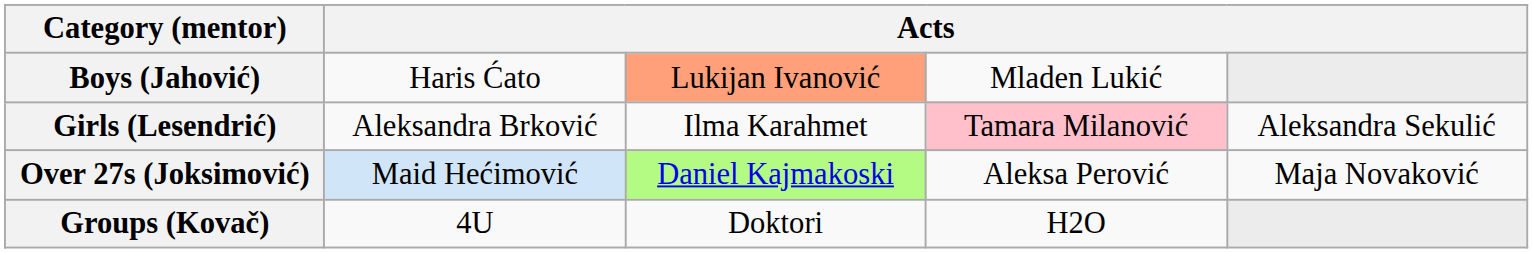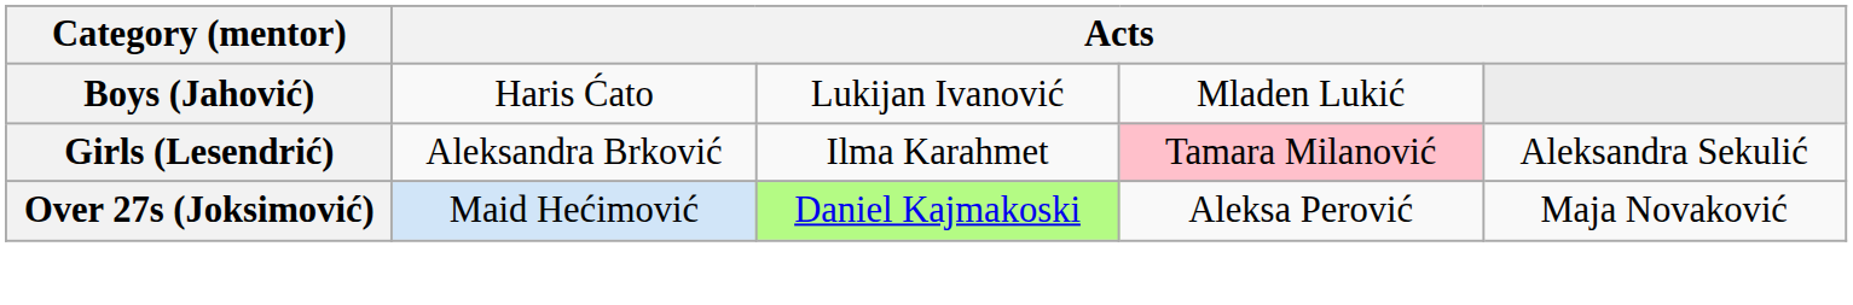 <table class="wikitable" style="text-align:center">
 <tr>
 <th scope="col" style="width:160px;">Category (mentor)</th>
 <th scope="col" colspan="4">Acts</th>
 </tr>
 <tr>
 <th scope="row">Boys (Jahović)</th>
 <td style="width:150px;">Haris Ćato</td>
-<td style="background: lightsalmon; width:150px;">Lukijan Ivanović</td>
+<td style="width:150px;">Lukijan Ivanović</td>
 <td style="width:150px;">Mladen Lukić</td>
 <td style="background:#ececec;"></td>
 </tr>
 <tr>
 <th scope="row">Girls (Lesendrić)</th>
 <td style="width:150px;">Aleksandra Brković</td>
 <td style=" width:130px;">Ilma Karahmet</td>
 <td style="width:150px;background:pink;">Tamara Milanović</td>
 <td style="width:150px;">Aleksandra Sekulić</td>
 </tr>
 <tr>
 <th scope="row">Over 27s (Joksimović)</th>
 <td style="width:150px; background:#d1e5f8">Maid Hećimović</td>
 <td style="background:#B4FB84;"><a href='#'>Daniel Kajmakoski</a></td>
 <td style="width:150px;">Aleksa Perović</td>
 <td style="width:150px;">Maja Novaković</td>
 </tr>
-<tr>
-<th scope="row">Groups (Kovač)</th>
-<td style="width:150px;">4U</td>
-<td style="width:150px;">Doktori</td>
-<td style="width:150px;">H2O</td>
-<td style="background:#ececec;"></td>
-</tr>
 </table>
